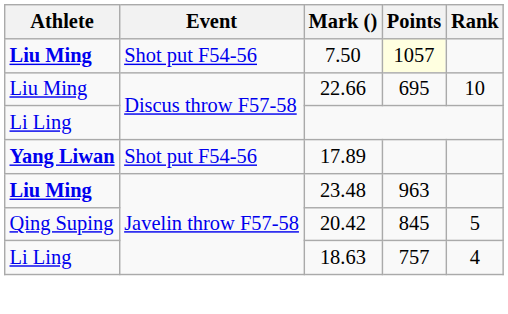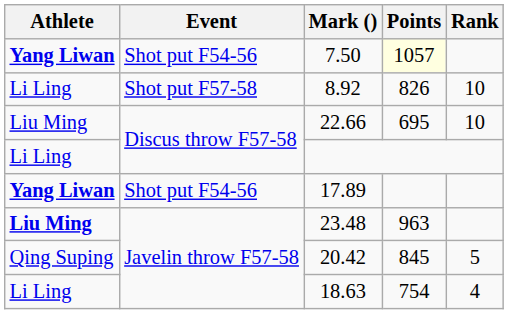 <table class="wikitable" style="text-align: center; font-size:90%">
 <tr>
 <th>Athlete</th>
 <th>Event</th>
 <th>Mark ()</th>
 <th>Points</th>
 <th>Rank</th>
 </tr>
 <tr>
-<td align=left><strong><a href='#'>Liu Ming</a></strong></td>
+<td align=left><strong><a href='#'>Yang Liwan</a></strong></td>
 <td align=left><a href='#'>Shot put F54-56</a></td>
 <td>7.50 </td>
 <td style="background: lightyellow;">1057</td>
 <td></td>
+</tr>
+<tr>
+<td align=left><a href='#'>Li Ling</a></td>
+<td align=left><a href='#'>Shot put F57-58</a></td>
+<td>8.92</td>
+<td>826</td>
+<td>10</td>
 </tr>
 <tr>
 <td align=left><a href='#'>Liu Ming</a></td>
 <td align=left rowspan=2><a href='#'>Discus throw F57-58</a></td>
 <td>22.66</td>
 <td>695</td>
 <td>10</td>
 </tr>
 <tr>
 <td align=left><a href='#'>Li Ling</a></td>
 <td colspan=3></td>
 </tr>
 <tr>
 <td align=left><strong><a href='#'>Yang Liwan</a></strong></td>
 <td align=left><a href='#'>Shot put F54-56</a></td>
 <td>17.89</td>
 <td></td>
 <td></td>
 </tr>
 <tr>
 <td align=left><strong><a href='#'>Liu Ming</a></strong></td>
 <td align=left rowspan=3><a href='#'>Javelin throw F57-58</a></td>
 <td>23.48 </td>
 <td>963</td>
 <td></td>
 </tr>
 <tr>
 <td align=left><a href='#'>Qing Suping</a></td>
 <td>20.42</td>
 <td>845</td>
 <td>5</td>
 </tr>
 <tr>
 <td align=left><a href='#'>Li Ling</a></td>
 <td>18.63</td>
-<td>757</td>
+<td>754</td>
 <td>4</td>
 </tr>
 </table>
